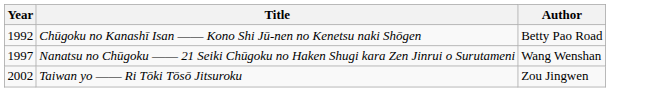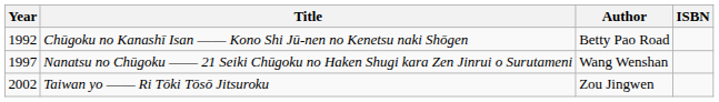 <table class="wikitable">
 <tr>
 <th>Year</th>
 <th>Title</th>
 <th>Author</th>
+<th>ISBN</th>
 </tr>
 <tr>
 <td>1992</td>
 <td><em>Chūgoku no Kanashī Isan ―― Kono Shi Jū-nen no Kenetsu naki Shōgen</em></td>
 <td>Betty Pao Road</td>
+<td></td>
 </tr>
 <tr>
 <td>1997</td>
 <td><em>Nanatsu no Chūgoku ―― 21 Seiki Chūgoku no Haken Shugi kara Zen Jinrui o Surutameni</em></td>
 <td>Wang Wenshan</td>
+<td></td>
 </tr>
 <tr>
 <td>2002</td>
 <td><em>Taiwan yo ―― Ri Tōki Tōsō Jitsuroku</em></td>
 <td>Zou Jingwen</td>
+<td></td>
 </tr>
 </table>
